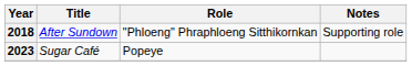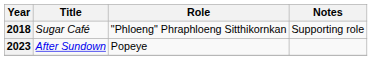 <table class="wikitable sortable plainrowheaders">
 <tr>
 <th scope="col">Year</th>
 <th scope="col">Title</th>
 <th scope="col">Role</th>
 <th scope="col">Notes</th>
 </tr>
 <tr>
 <th scope="row">2018</th>
-<td><em><a href='#'>After Sundown</a></em></td>
+<td><em>Sugar Café</em></td>
 <td>"Phloeng" Phraphloeng Sitthikornkan</td>
 <td>Supporting role</td>
 </tr>
 <tr>
 <th scope="row">2023</th>
-<td><em>Sugar Café</em></td>
+<td><em><a href='#'>After Sundown</a></em></td>
 <td>Popeye</td>
 <td></td>
 </tr>
 <tr>
 </tr>
 </table>
